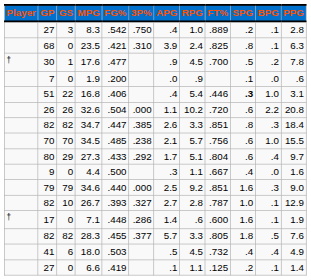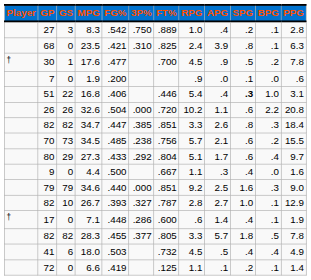 <table class="wikitable sortable" style="text-align:right;">
 <tr>
 <th style="background:#0072CE; color:#FE5000; border-top:#010101 3px solid; border-bottom:#010101 3px solid;">Player</th>
 <th style="background:#0072CE; color:#FE5000; border-top:#010101 3px solid; border-bottom:#010101 3px solid;">GP</th>
 <th style="background:#0072CE; color:#FE5000; border-top:#010101 3px solid; border-bottom:#010101 3px solid;">GS</th>
 <th style="background:#0072CE; color:#FE5000; border-top:#010101 3px solid; border-bottom:#010101 3px solid;">MPG</th>
 <th style="background:#0072CE; color:#FE5000; border-top:#010101 3px solid; border-bottom:#010101 3px solid;">FG%</th>
 <th style="background:#0072CE; color:#FE5000; border-top:#010101 3px solid; border-bottom:#010101 3px solid;">3P%</th>
+<th style="background:#0072CE; color:#FE5000; border-top:#010101 3px solid; border-bottom:#010101 3px solid;">FT%</th>
+<th style="background:#0072CE; color:#FE5000; border-top:#010101 3px solid; border-bottom:#010101 3px solid;">RPG</th>
 <th style="background:#0072CE; color:#FE5000; border-top:#010101 3px solid; border-bottom:#010101 3px solid;">APG</th>
-<th style="background:#0072CE; color:#FE5000; border-top:#010101 3px solid; border-bottom:#010101 3px solid;">RPG</th>
-<th style="background:#0072CE; color:#FE5000; border-top:#010101 3px solid; border-bottom:#010101 3px solid;">FT%</th>
 <th style="background:#0072CE; color:#FE5000; border-top:#010101 3px solid; border-bottom:#010101 3px solid;">SPG</th>
 <th style="background:#0072CE; color:#FE5000; border-top:#010101 3px solid; border-bottom:#010101 3px solid;">BPG</th>
 <th style="background:#0072CE; color:#FE5000; border-top:#010101 3px solid; border-bottom:#010101 3px solid;">PPG</th>
 </tr>
 <tr>
 <td style="text-align:left;"></td>
 <td>27</td>
 <td>3</td>
 <td>8.3</td>
 <td>.542</td>
 <td>.750</td>
+<td>.889</td>
+<td>1.0</td>
 <td>.4</td>
-<td>1.0</td>
-<td>.889</td>
 <td>.2</td>
 <td>.1</td>
 <td>2.8</td>
 </tr>
 <tr>
 <td style="text-align:left;"></td>
 <td>68</td>
 <td>0</td>
 <td>23.5</td>
 <td>.421</td>
 <td>.310</td>
+<td>.825</td>
+<td>2.4</td>
 <td>3.9</td>
-<td>2.4</td>
-<td>.825</td>
 <td>.8</td>
 <td>.1</td>
 <td>6.3</td>
 </tr>
 <tr>
 <td style="text-align:left;"><sup>†</sup></td>
 <td>30</td>
 <td>1</td>
 <td>17.6</td>
 <td>.477</td>
 <td></td>
+<td>.700</td>
+<td>4.5</td>
 <td>.9</td>
-<td>4.5</td>
-<td>.700</td>
 <td>.5</td>
 <td>.2</td>
 <td>7.8</td>
 </tr>
 <tr>
 <td style="text-align:left;"></td>
 <td>7</td>
 <td>0</td>
 <td>1.9</td>
 <td>.200</td>
 <td></td>
+<td></td>
+<td>.9</td>
 <td>.0</td>
-<td>.9</td>
-<td></td>
 <td>.1</td>
 <td>.0</td>
 <td>.6</td>
 </tr>
 <tr>
 <td style="text-align:left;"></td>
 <td>51</td>
 <td>22</td>
 <td>16.8</td>
 <td>.406</td>
 <td></td>
+<td>.446</td>
+<td>5.4</td>
 <td>.4</td>
-<td>5.4</td>
-<td>.446</td>
 <td><strong>.3</strong></td>
 <td>1.0</td>
 <td>3.1</td>
 </tr>
 <tr>
 <td style="text-align:left;"></td>
 <td>26</td>
 <td>26</td>
 <td>32.6</td>
 <td>.504</td>
 <td>.000</td>
+<td>.720</td>
+<td>10.2</td>
 <td>1.1</td>
-<td>10.2</td>
-<td>.720</td>
 <td>.6</td>
 <td>2.2</td>
 <td>20.8</td>
 </tr>
 <tr>
 <td style="text-align:left;"></td>
 <td>82</td>
 <td>82</td>
 <td>34.7</td>
 <td>.447</td>
 <td>.385</td>
+<td>.851</td>
+<td>3.3</td>
 <td>2.6</td>
-<td>3.3</td>
-<td>.851</td>
 <td>.8</td>
 <td>.3</td>
 <td>18.4</td>
 </tr>
 <tr>
 <td style="text-align:left;"></td>
 <td>70</td>
-<td>70</td>
+<td>73</td>
 <td>34.5</td>
 <td>.485</td>
 <td>.238</td>
+<td>.756</td>
+<td>5.7</td>
 <td>2.1</td>
-<td>5.7</td>
-<td>.756</td>
 <td>.6</td>
-<td>1.0</td>
+<td>.2</td>
 <td>15.5</td>
 </tr>
 <tr>
 <td style="text-align:left;"></td>
 <td>80</td>
 <td>29</td>
 <td>27.3</td>
 <td>.433</td>
 <td>.292</td>
+<td>.804</td>
+<td>5.1</td>
 <td>1.7</td>
-<td>5.1</td>
-<td>.804</td>
 <td>.6</td>
 <td>.4</td>
 <td>9.7</td>
 </tr>
 <tr>
 <td style="text-align:left;"></td>
 <td>9</td>
 <td>0</td>
 <td>4.4</td>
 <td>.500</td>
 <td></td>
+<td>.667</td>
+<td>1.1</td>
 <td>.3</td>
-<td>1.1</td>
-<td>.667</td>
 <td>.4</td>
 <td>.0</td>
 <td>1.6</td>
 </tr>
 <tr>
 <td style="text-align:left;"></td>
 <td>79</td>
 <td>79</td>
 <td>34.6</td>
 <td>.440</td>
 <td>.000</td>
+<td>.851</td>
+<td>9.2</td>
 <td>2.5</td>
-<td>9.2</td>
-<td>.851</td>
 <td>1.6</td>
 <td>.3</td>
 <td>9.0</td>
 </tr>
 <tr>
 <td style="text-align:left;"></td>
 <td>82</td>
 <td>10</td>
 <td>26.7</td>
 <td>.393</td>
 <td>.327</td>
+<td>.787</td>
+<td>2.8</td>
 <td>2.7</td>
-<td>2.8</td>
-<td>.787</td>
 <td>1.0</td>
 <td>.1</td>
 <td>12.9</td>
 </tr>
 <tr>
 <td style="text-align:left;"><sup>†</sup></td>
 <td>17</td>
 <td>0</td>
 <td>7.1</td>
 <td>.448</td>
 <td>.286</td>
+<td>.600</td>
+<td>.6</td>
 <td>1.4</td>
-<td>.6</td>
-<td>.600</td>
-<td>1.6</td>
+<td>.4</td>
 <td>.1</td>
 <td>1.9</td>
 </tr>
 <tr>
 <td style="text-align:left;"></td>
 <td>82</td>
 <td>82</td>
 <td>28.3</td>
 <td>.455</td>
 <td>.377</td>
+<td>.805</td>
+<td>3.3</td>
 <td>5.7</td>
-<td>3.3</td>
-<td>.805</td>
 <td>1.8</td>
 <td>.5</td>
-<td>7.6</td>
+<td>7.8</td>
 </tr>
 <tr>
 <td style="text-align:left;"></td>
 <td>41</td>
 <td>6</td>
 <td>18.0</td>
 <td>.503</td>
 <td></td>
+<td>.732</td>
+<td>4.5</td>
 <td>.5</td>
-<td>4.5</td>
-<td>.732</td>
 <td>.4</td>
 <td>.4</td>
 <td>4.9</td>
 </tr>
 <tr>
 <td style="text-align:left;"></td>
-<td>27</td>
+<td>72</td>
 <td>0</td>
 <td>6.6</td>
 <td>.419</td>
 <td></td>
+<td>.125</td>
+<td>1.1</td>
 <td>.1</td>
-<td>1.1</td>
-<td>.125</td>
 <td>.2</td>
 <td>.1</td>
 <td>1.4</td>
 </tr>
 </table>
